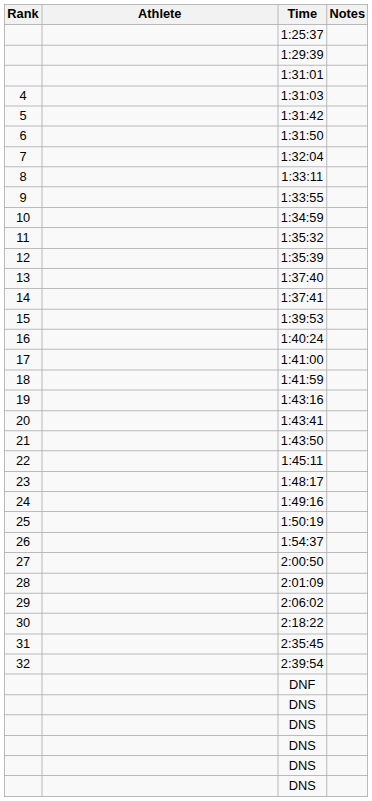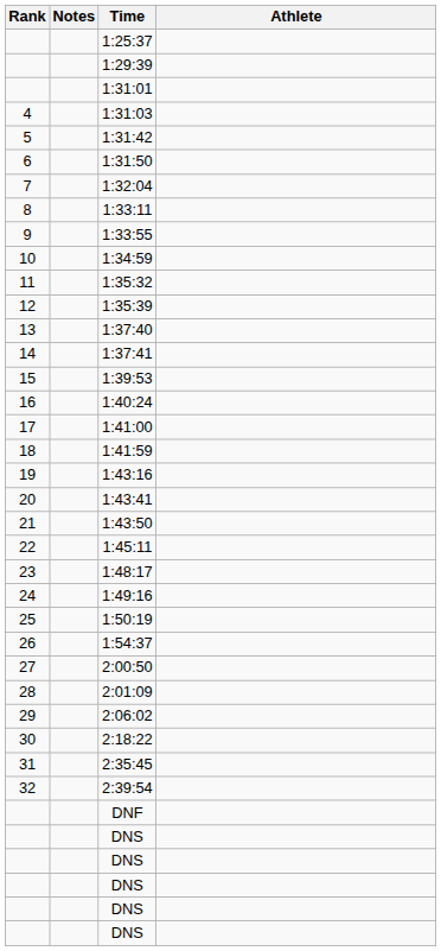 <table class="wikitable" style="text-align:center">
 <tr>
 <th>Rank</th>
+<th>Notes</th>
+<th>Time</th>
 <th Style="width:18em">Athlete</th>
-<th>Time</th>
-<th>Notes</th>
 </tr>
 <tr>
 <td></td>
+<td></td>
+<td>1:25:37</td>
 <td style="text-align:left"></td>
-<td>1:25:37</td>
-<td></td>
 </tr>
 <tr>
 <td></td>
+<td></td>
+<td>1:29:39</td>
 <td style="text-align:left"></td>
-<td>1:29:39</td>
-<td></td>
 </tr>
 <tr>
 <td></td>
+<td></td>
+<td>1:31:01</td>
 <td style="text-align:left"></td>
-<td>1:31:01</td>
-<td></td>
 </tr>
 <tr>
 <td>4</td>
+<td></td>
+<td>1:31:03</td>
 <td style="text-align:left"></td>
-<td>1:31:03</td>
-<td></td>
 </tr>
 <tr>
 <td>5</td>
+<td></td>
+<td>1:31:42</td>
 <td style="text-align:left"></td>
-<td>1:31:42</td>
-<td></td>
 </tr>
 <tr>
 <td>6</td>
+<td></td>
+<td>1:31:50</td>
 <td style="text-align:left"></td>
-<td>1:31:50</td>
-<td></td>
 </tr>
 <tr>
 <td>7</td>
+<td></td>
+<td>1:32:04</td>
 <td style="text-align:left"></td>
-<td>1:32:04</td>
-<td></td>
 </tr>
 <tr>
 <td>8</td>
+<td></td>
+<td>1:33:11</td>
 <td style="text-align:left"></td>
-<td>1:33:11</td>
-<td></td>
 </tr>
 <tr>
 <td>9</td>
+<td></td>
+<td>1:33:55</td>
 <td style="text-align:left"></td>
-<td>1:33:55</td>
-<td></td>
 </tr>
 <tr>
 <td>10</td>
+<td></td>
+<td>1:34:59</td>
 <td style="text-align:left"></td>
-<td>1:34:59</td>
-<td></td>
 </tr>
 <tr>
 <td>11</td>
+<td></td>
+<td>1:35:32</td>
 <td style="text-align:left"></td>
-<td>1:35:32</td>
-<td></td>
 </tr>
 <tr>
 <td>12</td>
+<td></td>
+<td>1:35:39</td>
 <td style="text-align:left"></td>
-<td>1:35:39</td>
-<td></td>
 </tr>
 <tr>
 <td>13</td>
+<td></td>
+<td>1:37:40</td>
 <td style="text-align:left"></td>
-<td>1:37:40</td>
-<td></td>
 </tr>
 <tr>
 <td>14</td>
+<td></td>
+<td>1:37:41</td>
 <td style="text-align:left"></td>
-<td>1:37:41</td>
-<td></td>
 </tr>
 <tr>
 <td>15</td>
+<td></td>
+<td>1:39:53</td>
 <td style="text-align:left"></td>
-<td>1:39:53</td>
-<td></td>
 </tr>
 <tr>
 <td>16</td>
+<td></td>
+<td>1:40:24</td>
 <td style="text-align:left"></td>
-<td>1:40:24</td>
-<td></td>
 </tr>
 <tr>
 <td>17</td>
+<td></td>
+<td>1:41:00</td>
 <td style="text-align:left"></td>
-<td>1:41:00</td>
-<td></td>
 </tr>
 <tr>
 <td>18</td>
+<td></td>
+<td>1:41:59</td>
 <td style="text-align:left"></td>
-<td>1:41:59</td>
-<td></td>
 </tr>
 <tr>
 <td>19</td>
+<td></td>
+<td>1:43:16</td>
 <td style="text-align:left"></td>
-<td>1:43:16</td>
-<td></td>
 </tr>
 <tr>
 <td>20</td>
+<td></td>
+<td>1:43:41</td>
 <td style="text-align:left"></td>
-<td>1:43:41</td>
-<td></td>
 </tr>
 <tr>
 <td>21</td>
+<td></td>
+<td>1:43:50</td>
 <td style="text-align:left"></td>
-<td>1:43:50</td>
-<td></td>
 </tr>
 <tr>
 <td>22</td>
+<td></td>
+<td>1:45:11</td>
 <td style="text-align:left"></td>
-<td>1:45:11</td>
-<td></td>
 </tr>
 <tr>
 <td>23</td>
+<td></td>
+<td>1:48:17</td>
 <td style="text-align:left"></td>
-<td>1:48:17</td>
-<td></td>
 </tr>
 <tr>
 <td>24</td>
+<td></td>
+<td>1:49:16</td>
 <td style="text-align:left"></td>
-<td>1:49:16</td>
-<td></td>
 </tr>
 <tr>
 <td>25</td>
+<td></td>
+<td>1:50:19</td>
 <td style="text-align:left"></td>
-<td>1:50:19</td>
-<td></td>
 </tr>
 <tr>
 <td>26</td>
+<td></td>
+<td>1:54:37</td>
 <td style="text-align:left"></td>
-<td>1:54:37</td>
-<td></td>
 </tr>
 <tr>
 <td>27</td>
+<td></td>
+<td>2:00:50</td>
 <td style="text-align:left"></td>
-<td>2:00:50</td>
-<td></td>
 </tr>
 <tr>
 <td>28</td>
+<td></td>
+<td>2:01:09</td>
 <td style="text-align:left"></td>
-<td>2:01:09</td>
-<td></td>
 </tr>
 <tr>
 <td>29</td>
+<td></td>
+<td>2:06:02</td>
 <td style="text-align:left"></td>
-<td>2:06:02</td>
-<td></td>
 </tr>
 <tr>
 <td>30</td>
+<td></td>
+<td>2:18:22</td>
 <td style="text-align:left"></td>
-<td>2:18:22</td>
-<td></td>
 </tr>
 <tr>
 <td>31</td>
+<td></td>
+<td>2:35:45</td>
 <td style="text-align:left"></td>
-<td>2:35:45</td>
-<td></td>
 </tr>
 <tr>
 <td>32</td>
+<td></td>
+<td>2:39:54</td>
 <td style="text-align:left"></td>
-<td>2:39:54</td>
-<td></td>
 </tr>
 <tr>
 <td></td>
+<td></td>
+<td>DNF</td>
 <td style="text-align:left"></td>
-<td>DNF</td>
-<td></td>
 </tr>
 <tr>
 <td></td>
+<td></td>
+<td>DNS</td>
 <td style="text-align:left"></td>
-<td>DNS</td>
-<td></td>
 </tr>
 <tr>
 <td></td>
+<td></td>
+<td>DNS</td>
 <td style="text-align:left"></td>
-<td>DNS</td>
-<td></td>
 </tr>
 <tr>
 <td></td>
+<td></td>
+<td>DNS</td>
 <td style="text-align:left"></td>
-<td>DNS</td>
-<td></td>
 </tr>
 <tr>
 <td></td>
+<td></td>
+<td>DNS</td>
 <td style="text-align:left"></td>
-<td>DNS</td>
-<td></td>
 </tr>
 <tr>
 <td></td>
+<td></td>
+<td>DNS</td>
 <td style="text-align:left"></td>
-<td>DNS</td>
-<td></td>
 </tr>
 </table>
